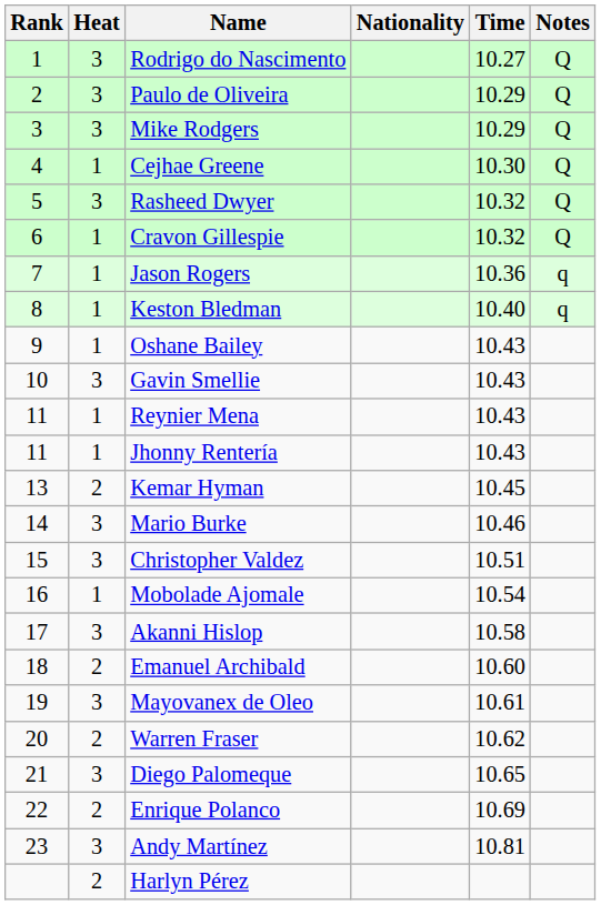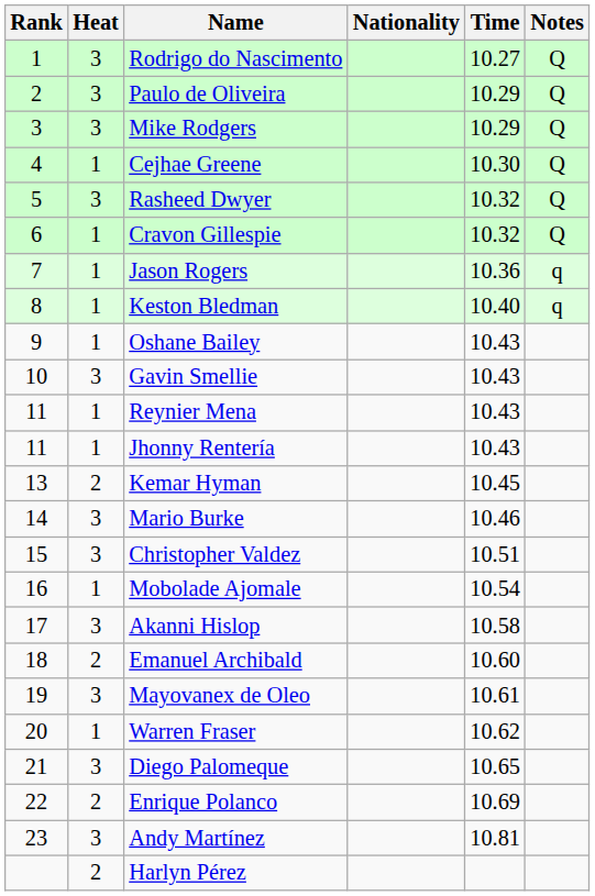 <table class="wikitable sortable" style="text-align:center">
 <tr>
 <th>Rank</th>
 <th>Heat</th>
 <th>Name</th>
 <th>Nationality</th>
 <th>Time</th>
 <th>Notes</th>
 </tr>
 <tr bgcolor=ccffcc>
 <td>1</td>
 <td>3</td>
 <td align=left><a href='#'>Rodrigo do Nascimento</a></td>
 <td align=left></td>
 <td>10.27</td>
 <td>Q</td>
 </tr>
 <tr bgcolor=ccffcc>
 <td>2</td>
 <td>3</td>
 <td align=left><a href='#'>Paulo de Oliveira</a></td>
 <td align=left></td>
 <td>10.29</td>
 <td>Q</td>
 </tr>
 <tr bgcolor=ccffcc>
 <td>3</td>
 <td>3</td>
 <td align=left><a href='#'>Mike Rodgers</a></td>
 <td align=left></td>
 <td>10.29</td>
 <td>Q</td>
 </tr>
 <tr bgcolor=ccffcc>
 <td>4</td>
 <td>1</td>
 <td align=left><a href='#'>Cejhae Greene</a></td>
 <td align=left></td>
 <td>10.30</td>
 <td>Q</td>
 </tr>
 <tr bgcolor=ccffcc>
 <td>5</td>
 <td>3</td>
 <td align=left><a href='#'>Rasheed Dwyer</a></td>
 <td align=left></td>
 <td>10.32</td>
 <td>Q</td>
 </tr>
 <tr bgcolor=ccffcc>
 <td>6</td>
 <td>1</td>
 <td align=left><a href='#'>Cravon Gillespie</a></td>
 <td align=left></td>
 <td>10.32</td>
 <td>Q</td>
 </tr>
 <tr bgcolor=ddffdd>
 <td>7</td>
 <td>1</td>
 <td align=left><a href='#'>Jason Rogers</a></td>
 <td align=left></td>
 <td>10.36</td>
 <td>q</td>
 </tr>
 <tr bgcolor=ddffdd>
 <td>8</td>
 <td>1</td>
 <td align=left><a href='#'>Keston Bledman</a></td>
 <td align=left></td>
 <td>10.40</td>
 <td>q</td>
 </tr>
 <tr>
 <td>9</td>
 <td>1</td>
 <td align=left><a href='#'>Oshane Bailey</a></td>
 <td align=left></td>
 <td>10.43</td>
 <td></td>
 </tr>
 <tr>
 <td>10</td>
 <td>3</td>
 <td align=left><a href='#'>Gavin Smellie</a></td>
 <td align=left></td>
 <td>10.43</td>
 <td></td>
 </tr>
 <tr>
 <td>11</td>
 <td>1</td>
 <td align=left><a href='#'>Reynier Mena</a></td>
 <td align=left></td>
 <td>10.43</td>
 <td></td>
 </tr>
 <tr>
 <td>11</td>
 <td>1</td>
 <td align=left><a href='#'>Jhonny Rentería</a></td>
 <td align=left></td>
 <td>10.43</td>
 <td></td>
 </tr>
 <tr>
 <td>13</td>
 <td>2</td>
 <td align=left><a href='#'>Kemar Hyman</a></td>
 <td align=left></td>
 <td>10.45</td>
 <td></td>
 </tr>
 <tr>
 <td>14</td>
 <td>3</td>
 <td align=left><a href='#'>Mario Burke</a></td>
 <td align=left></td>
 <td>10.46</td>
 <td></td>
 </tr>
 <tr>
 <td>15</td>
 <td>3</td>
 <td align=left><a href='#'>Christopher Valdez</a></td>
 <td align=left></td>
 <td>10.51</td>
 <td></td>
 </tr>
 <tr>
 <td>16</td>
 <td>1</td>
 <td align=left><a href='#'>Mobolade Ajomale</a></td>
 <td align=left></td>
 <td>10.54</td>
 <td></td>
 </tr>
 <tr>
 <td>17</td>
 <td>3</td>
 <td align=left><a href='#'>Akanni Hislop</a></td>
 <td align=left></td>
 <td>10.58</td>
 <td></td>
 </tr>
 <tr>
 <td>18</td>
 <td>2</td>
 <td align=left><a href='#'>Emanuel Archibald</a></td>
 <td align=left></td>
 <td>10.60</td>
 <td></td>
 </tr>
 <tr>
 <td>19</td>
 <td>3</td>
 <td align=left><a href='#'>Mayovanex de Oleo</a></td>
 <td align=left></td>
 <td>10.61</td>
 <td></td>
 </tr>
 <tr>
 <td>20</td>
-<td>2</td>
+<td>1</td>
 <td align=left><a href='#'>Warren Fraser</a></td>
 <td align=left></td>
 <td>10.62</td>
 <td></td>
 </tr>
 <tr>
 <td>21</td>
 <td>3</td>
 <td align=left><a href='#'>Diego Palomeque</a></td>
 <td align=left></td>
 <td>10.65</td>
 <td></td>
 </tr>
 <tr>
 <td>22</td>
 <td>2</td>
 <td align=left><a href='#'>Enrique Polanco</a></td>
 <td align=left></td>
 <td>10.69</td>
 <td></td>
 </tr>
 <tr>
 <td>23</td>
 <td>3</td>
 <td align=left><a href='#'>Andy Martínez</a></td>
 <td align=left></td>
 <td>10.81</td>
 <td></td>
 </tr>
 <tr>
 <td></td>
 <td>2</td>
 <td align=left><a href='#'>Harlyn Pérez</a></td>
 <td align=left></td>
 <td></td>
 <td></td>
 </tr>
 </table>
